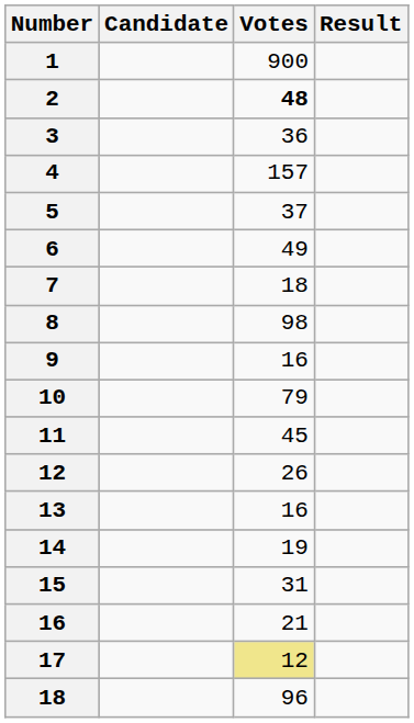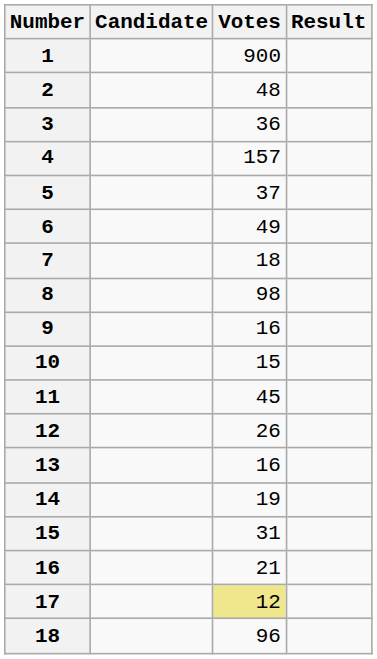 <table class="wikitable sortable">
 <tr>
 <th scope="col">Number</th>
 <th scope="col">Candidate</th>
 <th scope="col">Votes</th>
 <th scope="col">Result</th>
 </tr>
 <tr>
 <th scope="row">1</th>
 <td></td>
 <td style="text-align:right">900</td>
 <td></td>
 </tr>
 <tr>
 <th scope="row">2</th>
 <td></td>
-<td style="text-align:right"><strong>48</strong></td>
+<td style="text-align:right">48</td>
 <td></td>
 </tr>
 <tr>
 <th scope="row">3</th>
 <td></td>
 <td style="text-align:right">36</td>
 <td></td>
 </tr>
 <tr>
 <th scope="row">4</th>
 <td></td>
 <td style="text-align:right">157</td>
 <td></td>
 </tr>
 <tr>
 <th scope="row">5</th>
 <td></td>
 <td style="text-align:right">37</td>
 <td></td>
 </tr>
 <tr>
 <th scope="row">6</th>
 <td></td>
 <td style="text-align:right">49</td>
 <td></td>
 </tr>
 <tr>
 <th scope="row">7</th>
 <td></td>
 <td style="text-align:right">18</td>
 <td></td>
 </tr>
 <tr>
 <th scope="row">8</th>
 <td></td>
 <td style="text-align:right">98</td>
 <td></td>
 </tr>
 <tr>
 <th scope="row">9</th>
 <td></td>
 <td style="text-align:right">16</td>
 <td></td>
 </tr>
 <tr>
 <th scope="row">10</th>
 <td></td>
-<td style="text-align:right">79</td>
+<td style="text-align:right">15</td>
 <td></td>
 </tr>
 <tr>
 <th scope="row">11</th>
 <td></td>
 <td style="text-align:right">45</td>
 <td></td>
 </tr>
 <tr>
 <th scope="row">12</th>
 <td></td>
 <td style="text-align:right">26</td>
 <td></td>
 </tr>
 <tr>
 <th scope="row">13</th>
 <td></td>
 <td style="text-align:right">16</td>
 <td></td>
 </tr>
 <tr>
 <th scope="row">14</th>
 <td></td>
 <td style="text-align:right">19</td>
 <td></td>
 </tr>
 <tr>
 <th scope="row">15</th>
 <td></td>
 <td style="text-align:right">31</td>
 <td></td>
 </tr>
 <tr>
 <th scope="row">16</th>
 <td></td>
 <td style="text-align:right">21</td>
 <td></td>
 </tr>
 <tr>
 <th scope="row">17</th>
 <td></td>
 <td style="background: khaki; text-align:right">12</td>
 <td></td>
 </tr>
 <tr>
 <th scope="row">18</th>
 <td></td>
 <td style="text-align:right">96</td>
 <td></td>
 </tr>
 </table>
